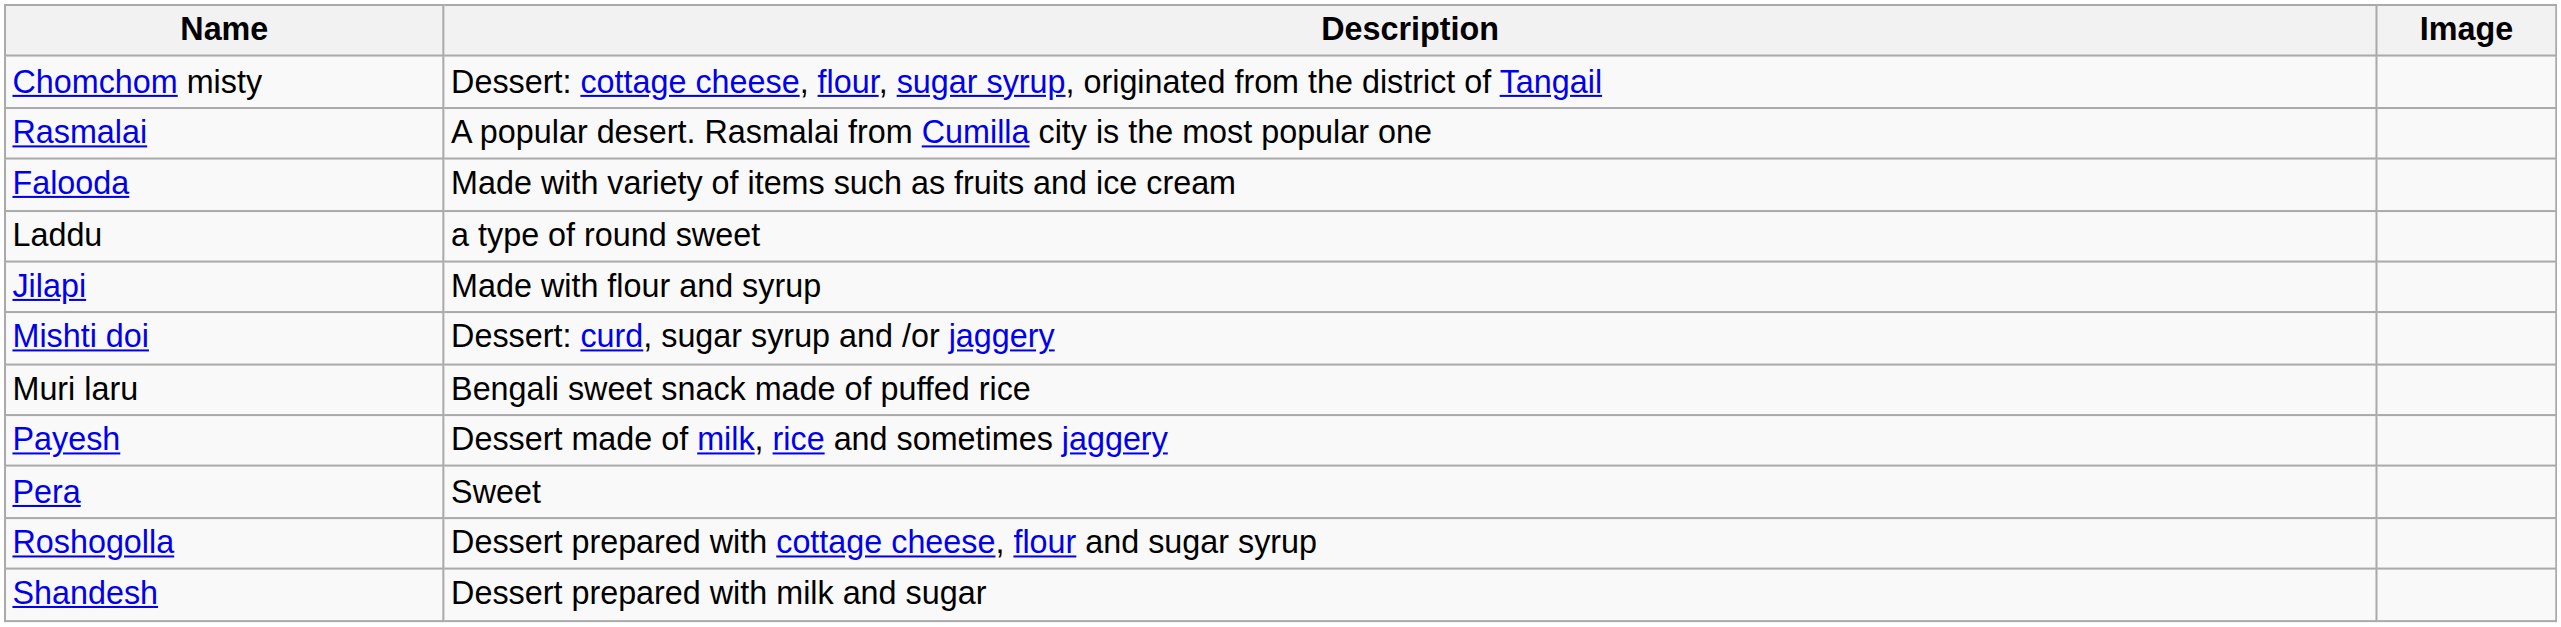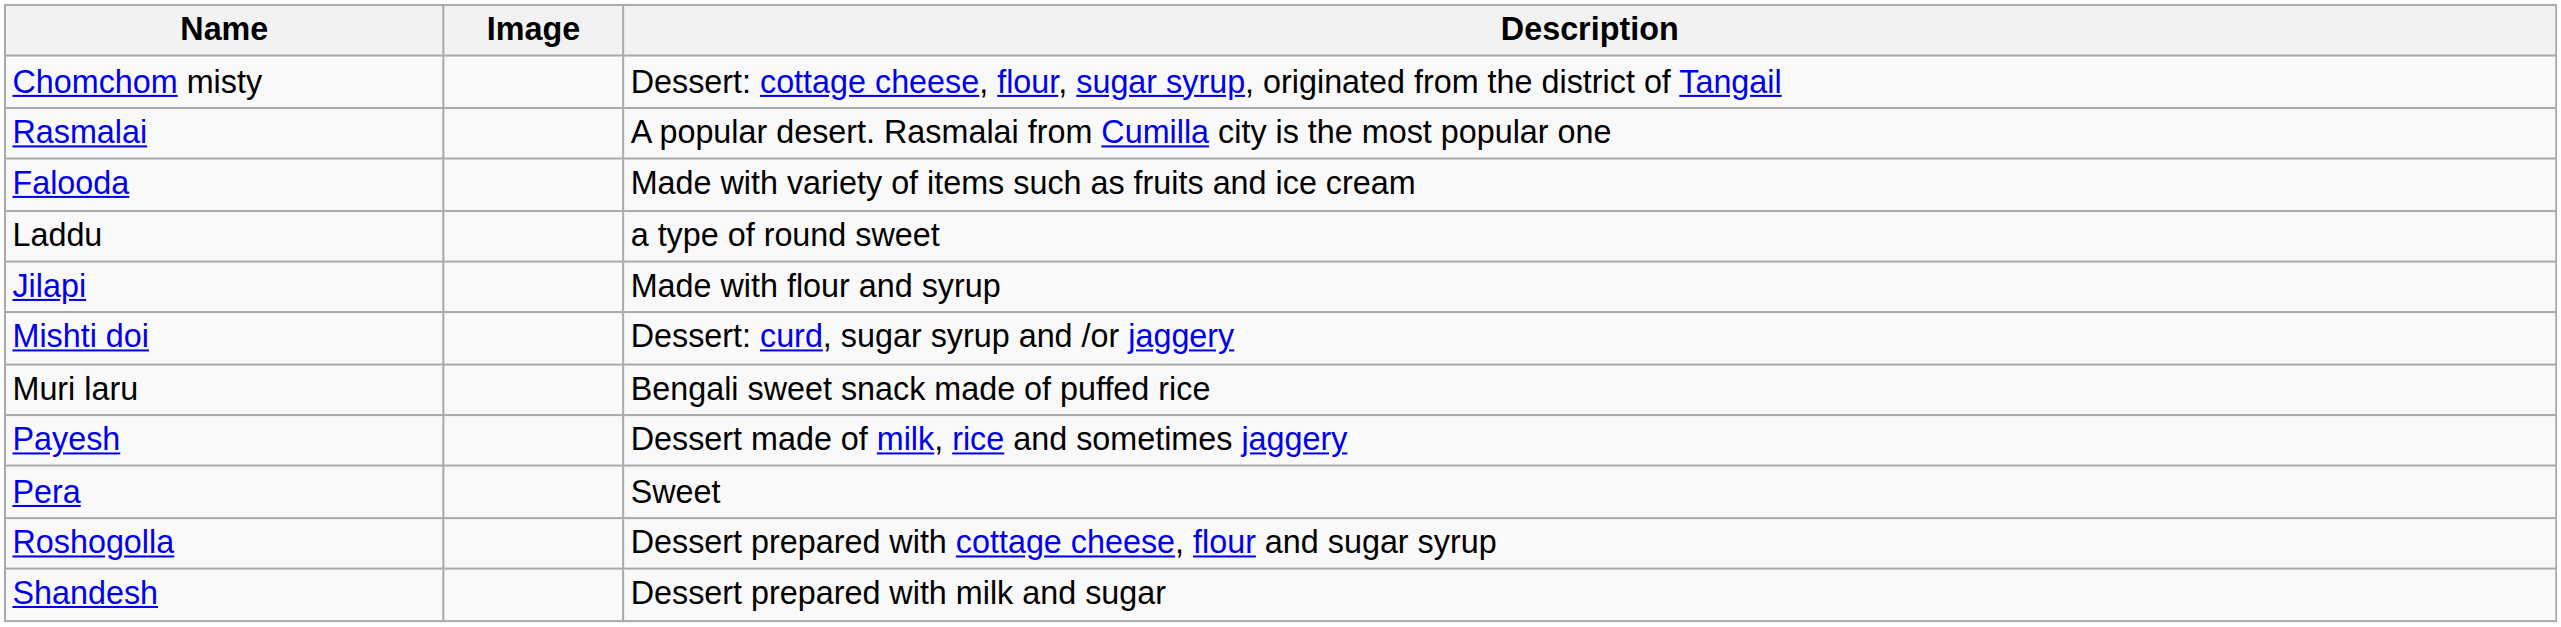 <table class="wikitable sortable" width="100%">
 <tr>
 <th>Name</th>
+<th>Image</th>
 <th>Description</th>
-<th>Image</th>
 </tr>
 <tr>
 <td><a href='#'>Chomchom</a> misty</td>
+<td></td>
 <td>Dessert: <a href='#'>cottage cheese</a>, <a href='#'>flour</a>, <a href='#'>sugar syrup</a>, originated from the district of <a href='#'>Tangail</a></td>
-<td></td>
 </tr>
 <tr>
 <td><a href='#'>Rasmalai</a></td>
+<td></td>
 <td>A popular desert. Rasmalai from <a href='#'>Cumilla</a> city is the most popular one</td>
-<td></td>
 </tr>
 <tr>
 <td><a href='#'>Falooda</a></td>
+<td></td>
 <td>Made with variety of items such as fruits and ice cream</td>
-<td></td>
 </tr>
 <tr>
 <td>Laddu </td>
+<td></td>
 <td>a type of round sweet</td>
-<td></td>
 </tr>
 <tr>
 <td><a href='#'>Jilapi</a></td>
+<td></td>
 <td>Made with flour and syrup</td>
-<td></td>
 </tr>
 <tr>
 <td><a href='#'>Mishti doi</a></td>
+<td></td>
 <td>Dessert: <a href='#'>curd</a>, sugar syrup and /or <a href='#'>jaggery</a></td>
-<td></td>
 </tr>
 <tr>
 <td>Muri laru</td>
+<td></td>
 <td>Bengali sweet snack made of puffed rice</td>
-<td></td>
 </tr>
 <tr>
 <td><a href='#'>Payesh</a></td>
+<td></td>
 <td>Dessert made of <a href='#'>milk</a>, <a href='#'>rice</a> and sometimes <a href='#'>jaggery</a></td>
-<td></td>
 </tr>
 <tr>
 <td><a href='#'>Pera</a></td>
+<td></td>
 <td>Sweet</td>
-<td></td>
 </tr>
 <tr>
 <td><a href='#'>Roshogolla</a></td>
+<td></td>
 <td>Dessert prepared with <a href='#'>cottage cheese</a>, <a href='#'>flour</a> and sugar syrup</td>
-<td></td>
 </tr>
 <tr>
 <td><a href='#'>Shandesh</a></td>
+<td></td>
 <td>Dessert prepared with milk and sugar</td>
-<td></td>
 </tr>
 </table>
